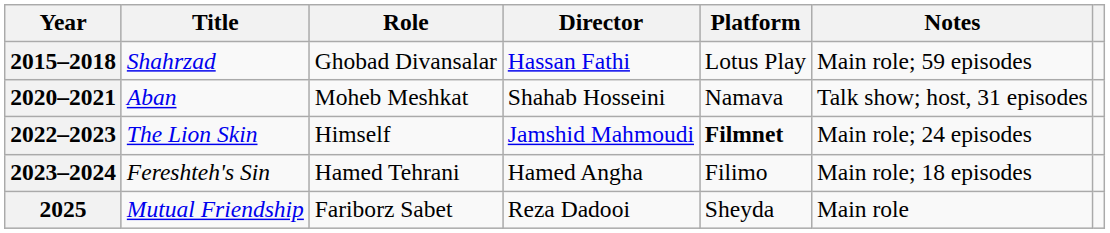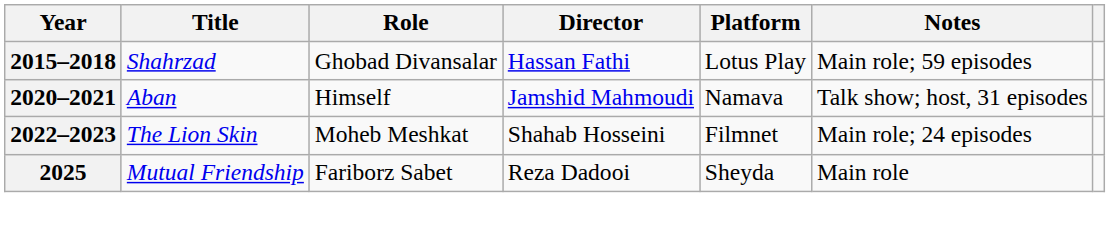 <table class="wikitable plainrowheaders sortable"  style=font-size:100%>
 <tr>
 <th scope="col">Year</th>
 <th scope="col">Title</th>
 <th scope="col">Role</th>
 <th scope="col">Director</th>
 <th scope="col" class="unsortable">Platform</th>
 <th>Notes</th>
 <th scope="col" class="unsortable"></th>
 </tr>
 <tr>
 <th scope=row>2015–2018</th>
 <td><em><a href='#'>Shahrzad</a></em></td>
 <td>Ghobad Divansalar</td>
 <td><a href='#'>Hassan Fathi</a></td>
 <td>Lotus Play</td>
 <td>Main role; 59 episodes</td>
 <td></td>
 </tr>
 <tr>
 <th scope=row>2020–2021</th>
 <td><em><a href='#'>Aban</a></em></td>
-<td>Moheb Meshkat</td>
-<td>Shahab Hosseini</td>
+<td>Himself</td>
+<td><a href='#'>Jamshid Mahmoudi</a></td>
 <td>Namava</td>
 <td>Talk show; host, 31 episodes</td>
 <td></td>
 </tr>
 <tr>
 <th scope=row>2022–2023</th>
 <td><em><a href='#'>The Lion Skin</a></em></td>
-<td>Himself</td>
-<td><a href='#'>Jamshid Mahmoudi</a></td>
-<td><strong>Filmnet</strong></td>
+<td>Moheb Meshkat</td>
+<td>Shahab Hosseini</td>
+<td>Filmnet</td>
 <td>Main role; 24 episodes</td>
-<td></td>
-</tr>
-<tr>
-<th scope=row>2023–2024</th>
-<td><em>Fereshteh's Sin</em></td>
-<td>Hamed Tehrani</td>
-<td>Hamed Angha</td>
-<td>Filimo</td>
-<td>Main role; 18 episodes</td>
 <td></td>
 </tr>
 <tr>
 <th scope="row">2025</th>
 <td><em><a href='#'>Mutual Friendship</a></em></td>
 <td>Fariborz Sabet</td>
 <td>Reza Dadooi</td>
 <td>Sheyda</td>
 <td>Main role</td>
 <td></td>
 </tr>
 </table>
